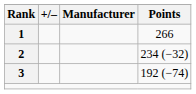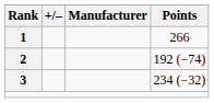 <table class="wikitable" style="font-size: 95%;">
 <tr>
 </tr>
 <tr>
 <th scope="col">Rank</th>
 <th scope="col">+/–</th>
 <th scope="col">Manufacturer</th>
 <th scope="col">Points</th>
 </tr>
 <tr>
 <th scope="row">1</th>
 <td align="left"></td>
 <td></td>
 <td align="center">266</td>
 </tr>
 <tr>
 <th scope="row">2</th>
 <td align="left"></td>
 <td></td>
-<td align="center">234 (−32)</td>
+<td align="center">192 (−74)</td>
 </tr>
 <tr>
 <th scope="row">3</th>
 <td align="left"></td>
 <td></td>
-<td align="center">192 (−74)</td>
+<td align="center">234 (−32)</td>
 </tr>
 <tr class="sortbottom">
 <td colspan="9"></td>
 </tr>
 </table>
